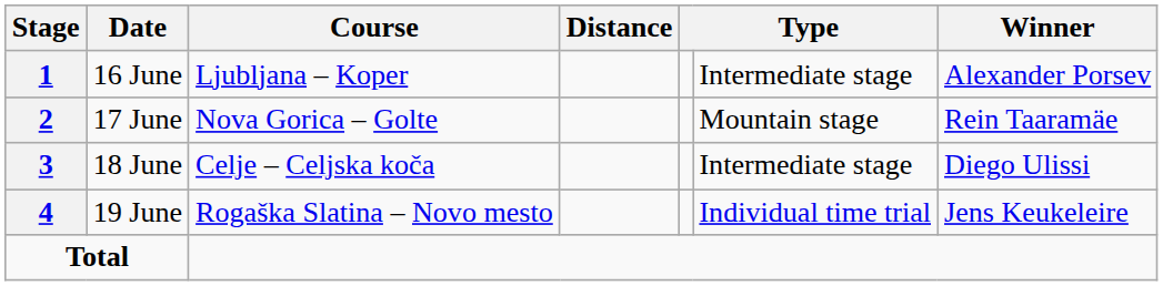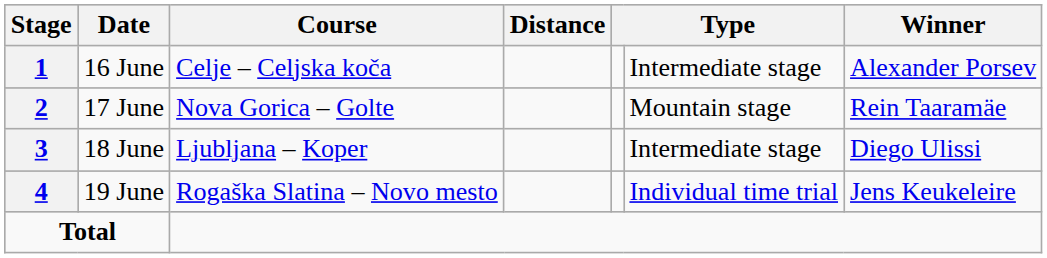 <table class="wikitable">
 <tr>
 <th>Stage</th>
 <th>Date</th>
 <th>Course</th>
 <th>Distance</th>
 <th colspan="2">Type</th>
 <th>Winner</th>
 </tr>
 <tr>
 <th style="text-align:center"><a href='#'>1</a></th>
 <td align=right>16 June</td>
-<td><a href='#'>Ljubljana</a> – <a href='#'>Koper</a></td>
+<td><a href='#'>Celje</a> – <a href='#'>Celjska koča</a></td>
 <td style="text-align:right;"></td>
 <td></td>
 <td>Intermediate stage</td>
 <td> <a href='#'>Alexander Porsev</a></td>
 </tr>
 <tr>
 <th style="text-align:center"><a href='#'>2</a></th>
 <td align=right>17 June</td>
 <td><a href='#'>Nova Gorica</a> – <a href='#'>Golte</a></td>
 <td style="text-align:right;"></td>
 <td></td>
 <td>Mountain stage</td>
 <td> <a href='#'>Rein Taaramäe</a></td>
 </tr>
 <tr>
 <th style="text-align:center"><a href='#'>3</a></th>
 <td align=right>18 June</td>
-<td><a href='#'>Celje</a> – <a href='#'>Celjska koča</a></td>
+<td><a href='#'>Ljubljana</a> – <a href='#'>Koper</a></td>
 <td style="text-align:right;"></td>
 <td></td>
 <td>Intermediate stage</td>
 <td> <a href='#'>Diego Ulissi</a></td>
 </tr>
 <tr>
 <th style="text-align:center"><a href='#'>4</a></th>
 <td align=right>19 June</td>
 <td><a href='#'>Rogaška Slatina</a> – <a href='#'>Novo mesto</a></td>
 <td style="text-align:right;"></td>
 <td></td>
 <td><a href='#'>Individual time trial</a></td>
 <td> <a href='#'>Jens Keukeleire</a></td>
 </tr>
 <tr>
 <td colspan="2" style="text-align:center;"><strong>Total</strong></td>
 <td colspan="6" style="text-align:center;"></td>
 </tr>
 </table>
